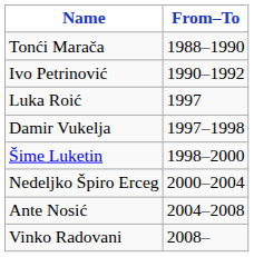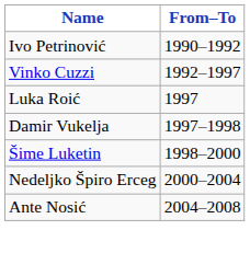 <table class="wikitable" style="text-align: left">
 <tr>
 <th style="color:#1C39BB; background:#FFFFFF;">Name</th>
 <th style="color:#1C39BB; background:#FFFFFF;">From–To</th>
 </tr>
 <tr>
-<td> Tonći Marača</td>
-<td>1988–1990</td>
+<td>  Ivo Petrinović</td>
+<td>1990–1992</td>
 </tr>
 <tr>
-<td>  Ivo Petrinović</td>
-<td>1990–1992</td>
+<td> <a href='#'>Vinko Cuzzi</a></td>
+<td>1992–1997</td>
 </tr>
 <tr>
 <td> Luka Roić</td>
 <td>1997</td>
 </tr>
 <tr>
 <td> Damir Vukelja</td>
 <td>1997–1998</td>
 </tr>
 <tr>
 <td> <a href='#'>Šime Luketin</a></td>
 <td>1998–2000</td>
 </tr>
 <tr>
 <td> Nedeljko Špiro Erceg</td>
 <td>2000–2004</td>
 </tr>
 <tr>
 <td> Ante Nosić</td>
 <td>2004–2008</td>
 </tr>
-<tr>
-<td> Vinko Radovani</td>
-<td>2008–</td>
-</tr>
 </table>
